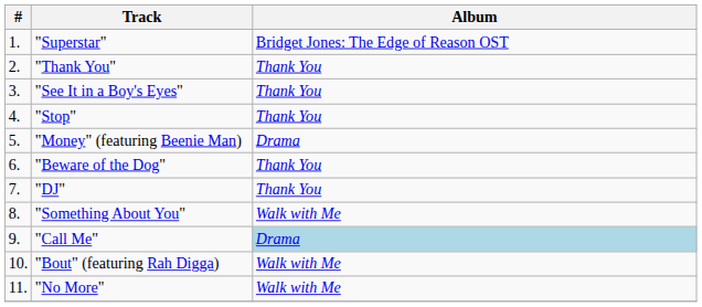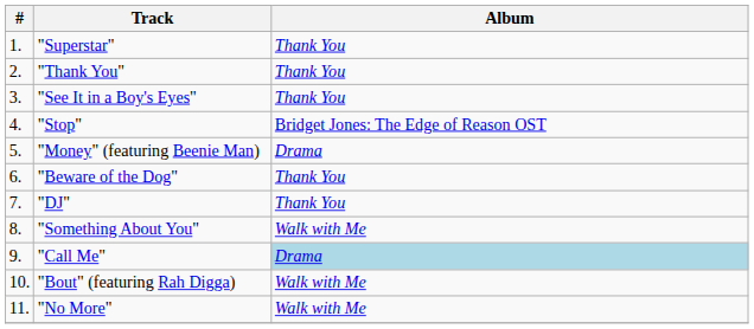 <table class="wikitable">
 <tr ---- bgcolor="#ebf5ff">
 <th align="center">#</th>
 <th align="center" width="220">Track</th>
 <th align="center" width="450">Album</th>
 </tr>
 <tr>
 <td align="left">1.</td>
 <td align="left">"<a href='#'>Superstar</a>"</td>
-<td><a href='#'>Bridget Jones: The Edge of Reason OST</a></td>
+<td align="left"><em><a href='#'>Thank You</a></em></td>
 </tr>
 <tr>
 <td align="left">2.</td>
 <td align="left">"<a href='#'>Thank You</a>"</td>
 <td align="left"><em><a href='#'>Thank You</a></em></td>
 </tr>
 <tr>
 <td align="left">3.</td>
 <td align="left">"<a href='#'>See It in a Boy's Eyes</a>"</td>
 <td align="left"><em><a href='#'>Thank You</a></em></td>
 </tr>
 <tr>
 <td align="left">4.</td>
 <td align="left">"<a href='#'>Stop</a>"</td>
-<td align="left"><em><a href='#'>Thank You</a></em></td>
+<td><a href='#'>Bridget Jones: The Edge of Reason OST</a></td>
 </tr>
 <tr>
 <td align="left">5.</td>
 <td align="left">"<a href='#'>Money</a>" (featuring <a href='#'>Beenie Man</a>)</td>
 <td align="left"><em><a href='#'>Drama</a></em></td>
 </tr>
 <tr>
 <td align="left">6.</td>
 <td align="left">"<a href='#'>Beware of the Dog</a>"</td>
 <td align="left"><em><a href='#'>Thank You</a></em></td>
 </tr>
 <tr>
 <td align="left">7.</td>
 <td align="left">"<a href='#'>DJ</a>"</td>
 <td align="left"><em><a href='#'>Thank You</a></em></td>
 </tr>
 <tr>
 <td align="left">8.</td>
 <td align="left">"<a href='#'>Something About You</a>"</td>
 <td align="left"><em><a href='#'>Walk with Me</a></em></td>
 </tr>
 <tr>
 <td align="left">9.</td>
 <td align="left">"<a href='#'>Call Me</a>"</td>
 <td align="left" style="background: lightblue;"><em><a href='#'>Drama</a></em></td>
 </tr>
 <tr>
 <td align="left">10.</td>
 <td align="left">"<a href='#'>Bout</a>" (featuring <a href='#'>Rah Digga</a>)</td>
 <td align="left"><em><a href='#'>Walk with Me</a></em></td>
 </tr>
 <tr>
 <td align="left">11.</td>
 <td align="left">"<a href='#'>No More</a>"</td>
 <td align="left"><em><a href='#'>Walk with Me</a></em></td>
 </tr>
 <tr>
 </tr>
 </table>
